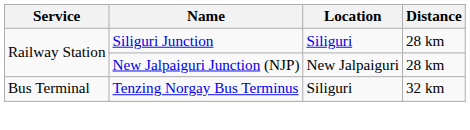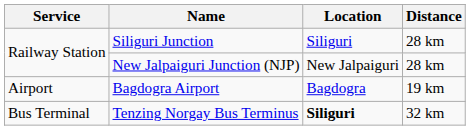 <table class="wikitable">
 <tr>
 <th>Service</th>
 <th>Name</th>
 <th>Location</th>
 <th>Distance</th>
 </tr>
 <tr>
 <td rowspan="2">Railway Station</td>
 <td><a href='#'>Siliguri Junction</a></td>
 <td><a href='#'>Siliguri</a></td>
 <td>28 km</td>
 </tr>
 <tr>
 <td><a href='#'>New Jalpaiguri Junction</a> (NJP)</td>
 <td>New Jalpaiguri</td>
 <td>28 km</td>
 </tr>
 <tr>
+<td>Airport</td>
+<td><a href='#'>Bagdogra Airport</a></td>
+<td><a href='#'>Bagdogra</a></td>
+<td>19 km</td>
+</tr>
+<tr>
 <td>Bus Terminal</td>
 <td><a href='#'>Tenzing Norgay Bus Terminus</a></td>
-<td>Siliguri</td>
+<td><strong>Siliguri</strong></td>
 <td>32 km</td>
 </tr>
 </table>
